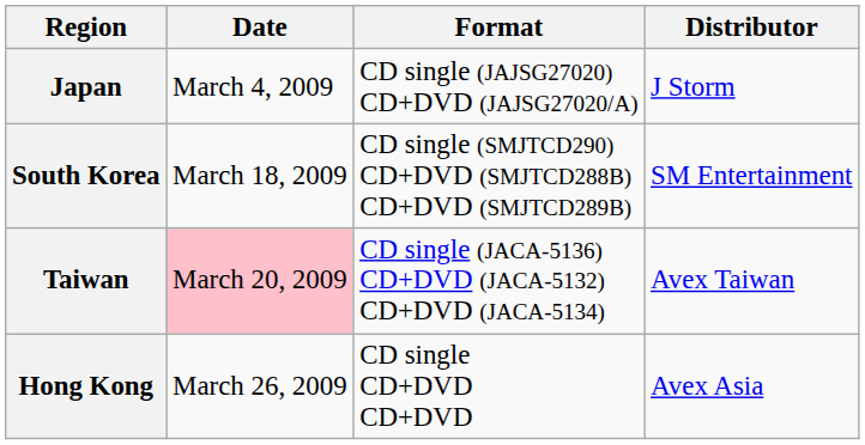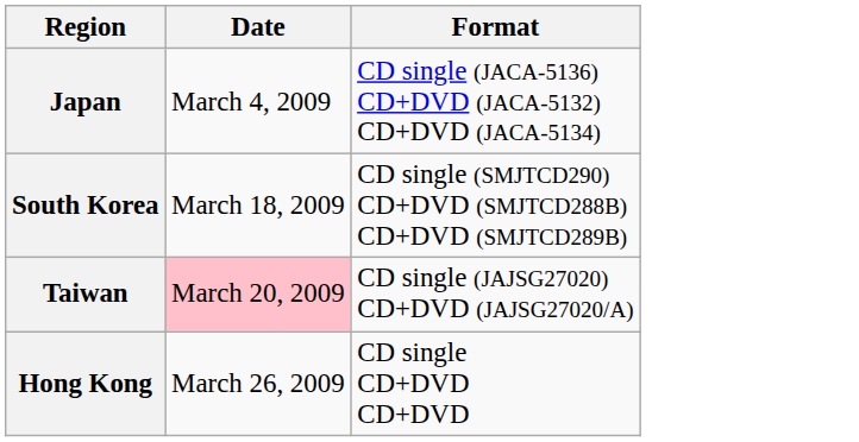 <table class="wikitable plainrowheaders">
 <tr>
 <th scope="col">Region</th>
 <th scope="col">Date</th>
 <th scope="col">Format</th>
-<th scope="col">Distributor</th>
 </tr>
 <tr>
 <th scope="row">Japan</th>
 <td>March 4, 2009</td>
-<td>CD single <small>(JAJSG27020)</small><br>CD+DVD <small>(JAJSG27020/A)</small></td>
-<td><a href='#'>J Storm</a></td>
+<td><a href='#'>CD single</a> <small>(JACA-5136)</small><br><a href='#'>CD+DVD</a> <small>(JACA-5132)</small><br>CD+DVD <small>(JACA-5134)</small></td>
 </tr>
 <tr>
 <th scope="row">South Korea</th>
 <td>March 18, 2009</td>
 <td>CD single <small>(SMJTCD290)</small><br>CD+DVD <small>(SMJTCD288B)</small><br>CD+DVD <small>(SMJTCD289B)</small></td>
-<td><a href='#'>SM Entertainment</a></td>
 </tr>
 <tr>
 <th scope="row">Taiwan</th>
 <td style="background: pink;">March 20, 2009</td>
-<td><a href='#'>CD single</a> <small>(JACA-5136)</small><br><a href='#'>CD+DVD</a> <small>(JACA-5132)</small><br>CD+DVD <small>(JACA-5134)</small></td>
-<td><a href='#'>Avex Taiwan</a></td>
+<td>CD single <small>(JAJSG27020)</small><br>CD+DVD <small>(JAJSG27020/A)</small></td>
 </tr>
 <tr>
 <th scope="row">Hong Kong</th>
 <td>March 26, 2009</td>
 <td>CD single<br>CD+DVD<br>CD+DVD</td>
-<td><a href='#'>Avex Asia</a></td>
 </tr>
 </table>
